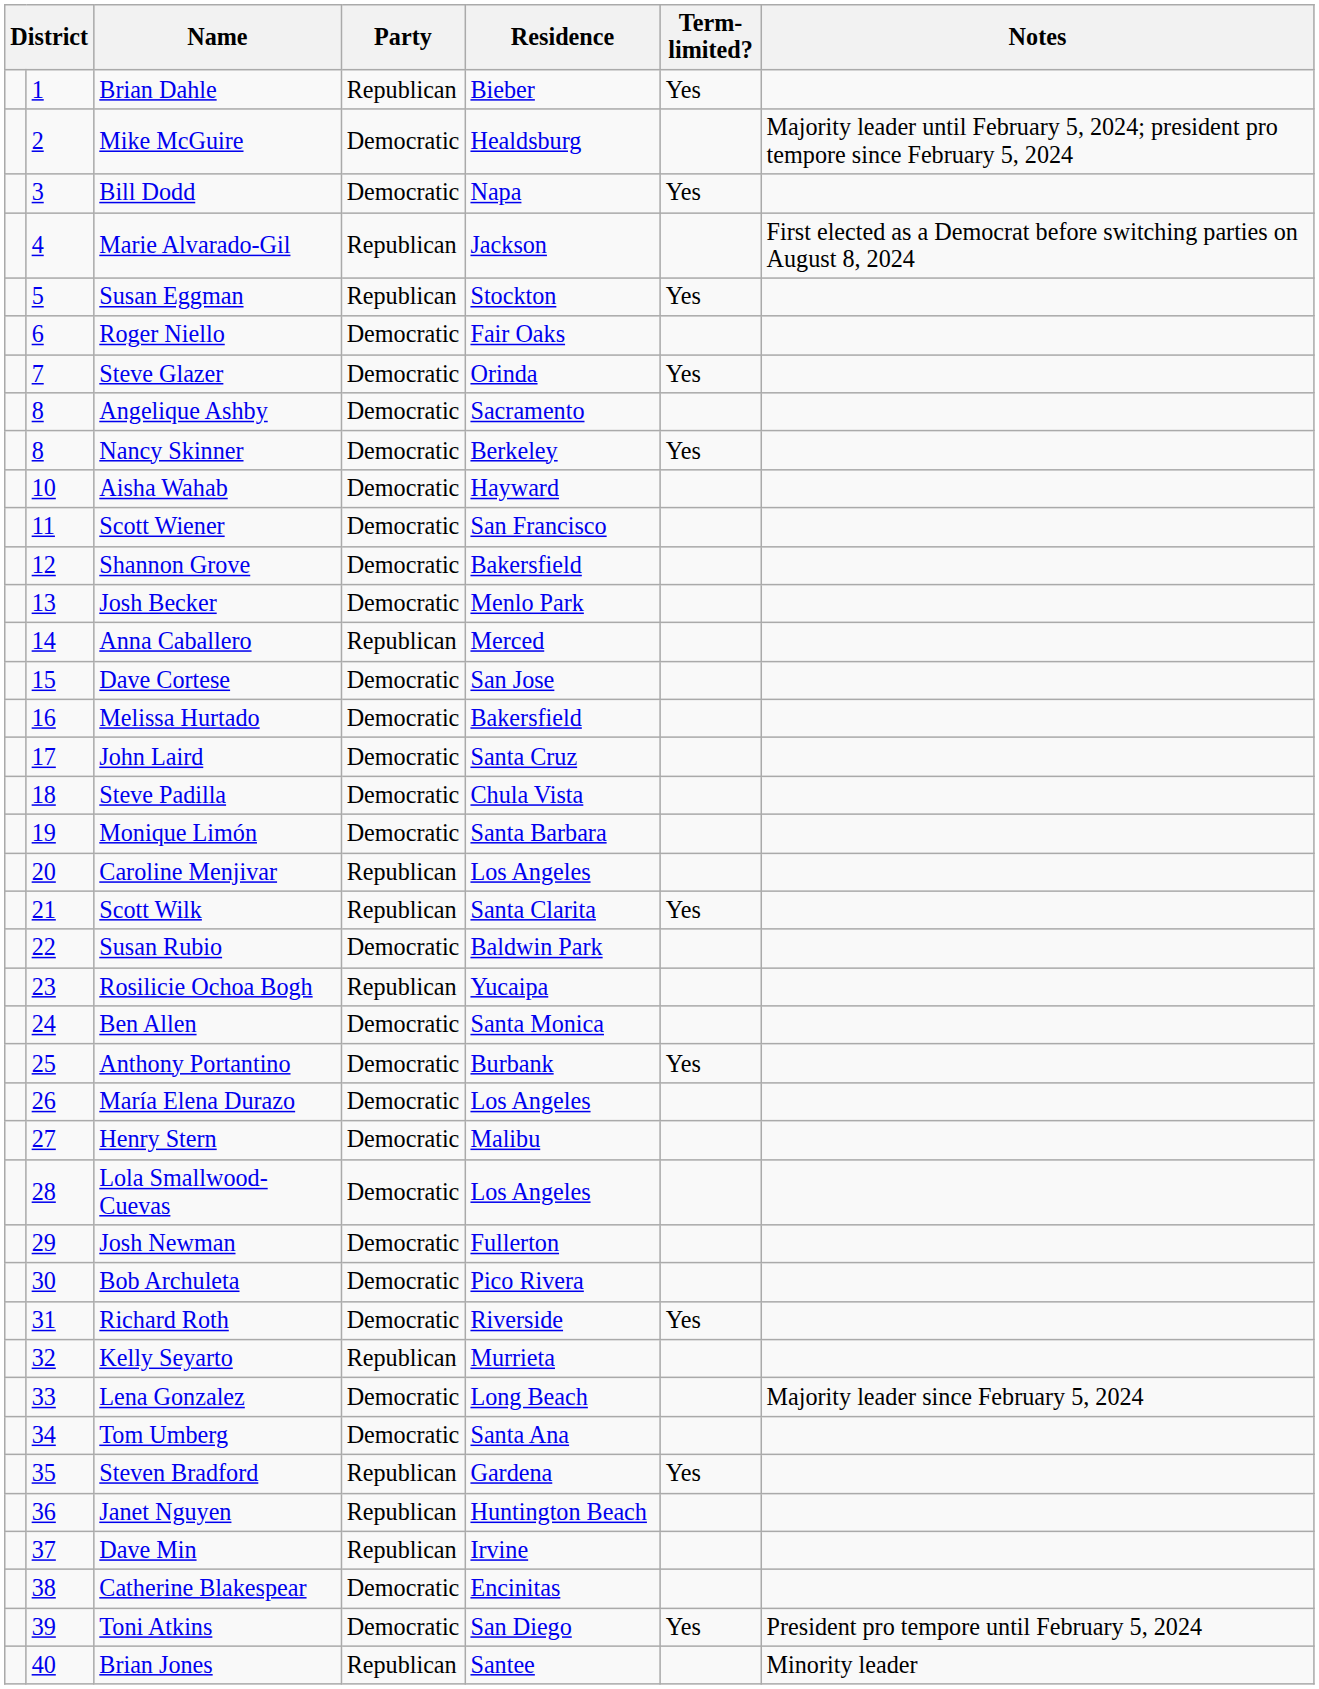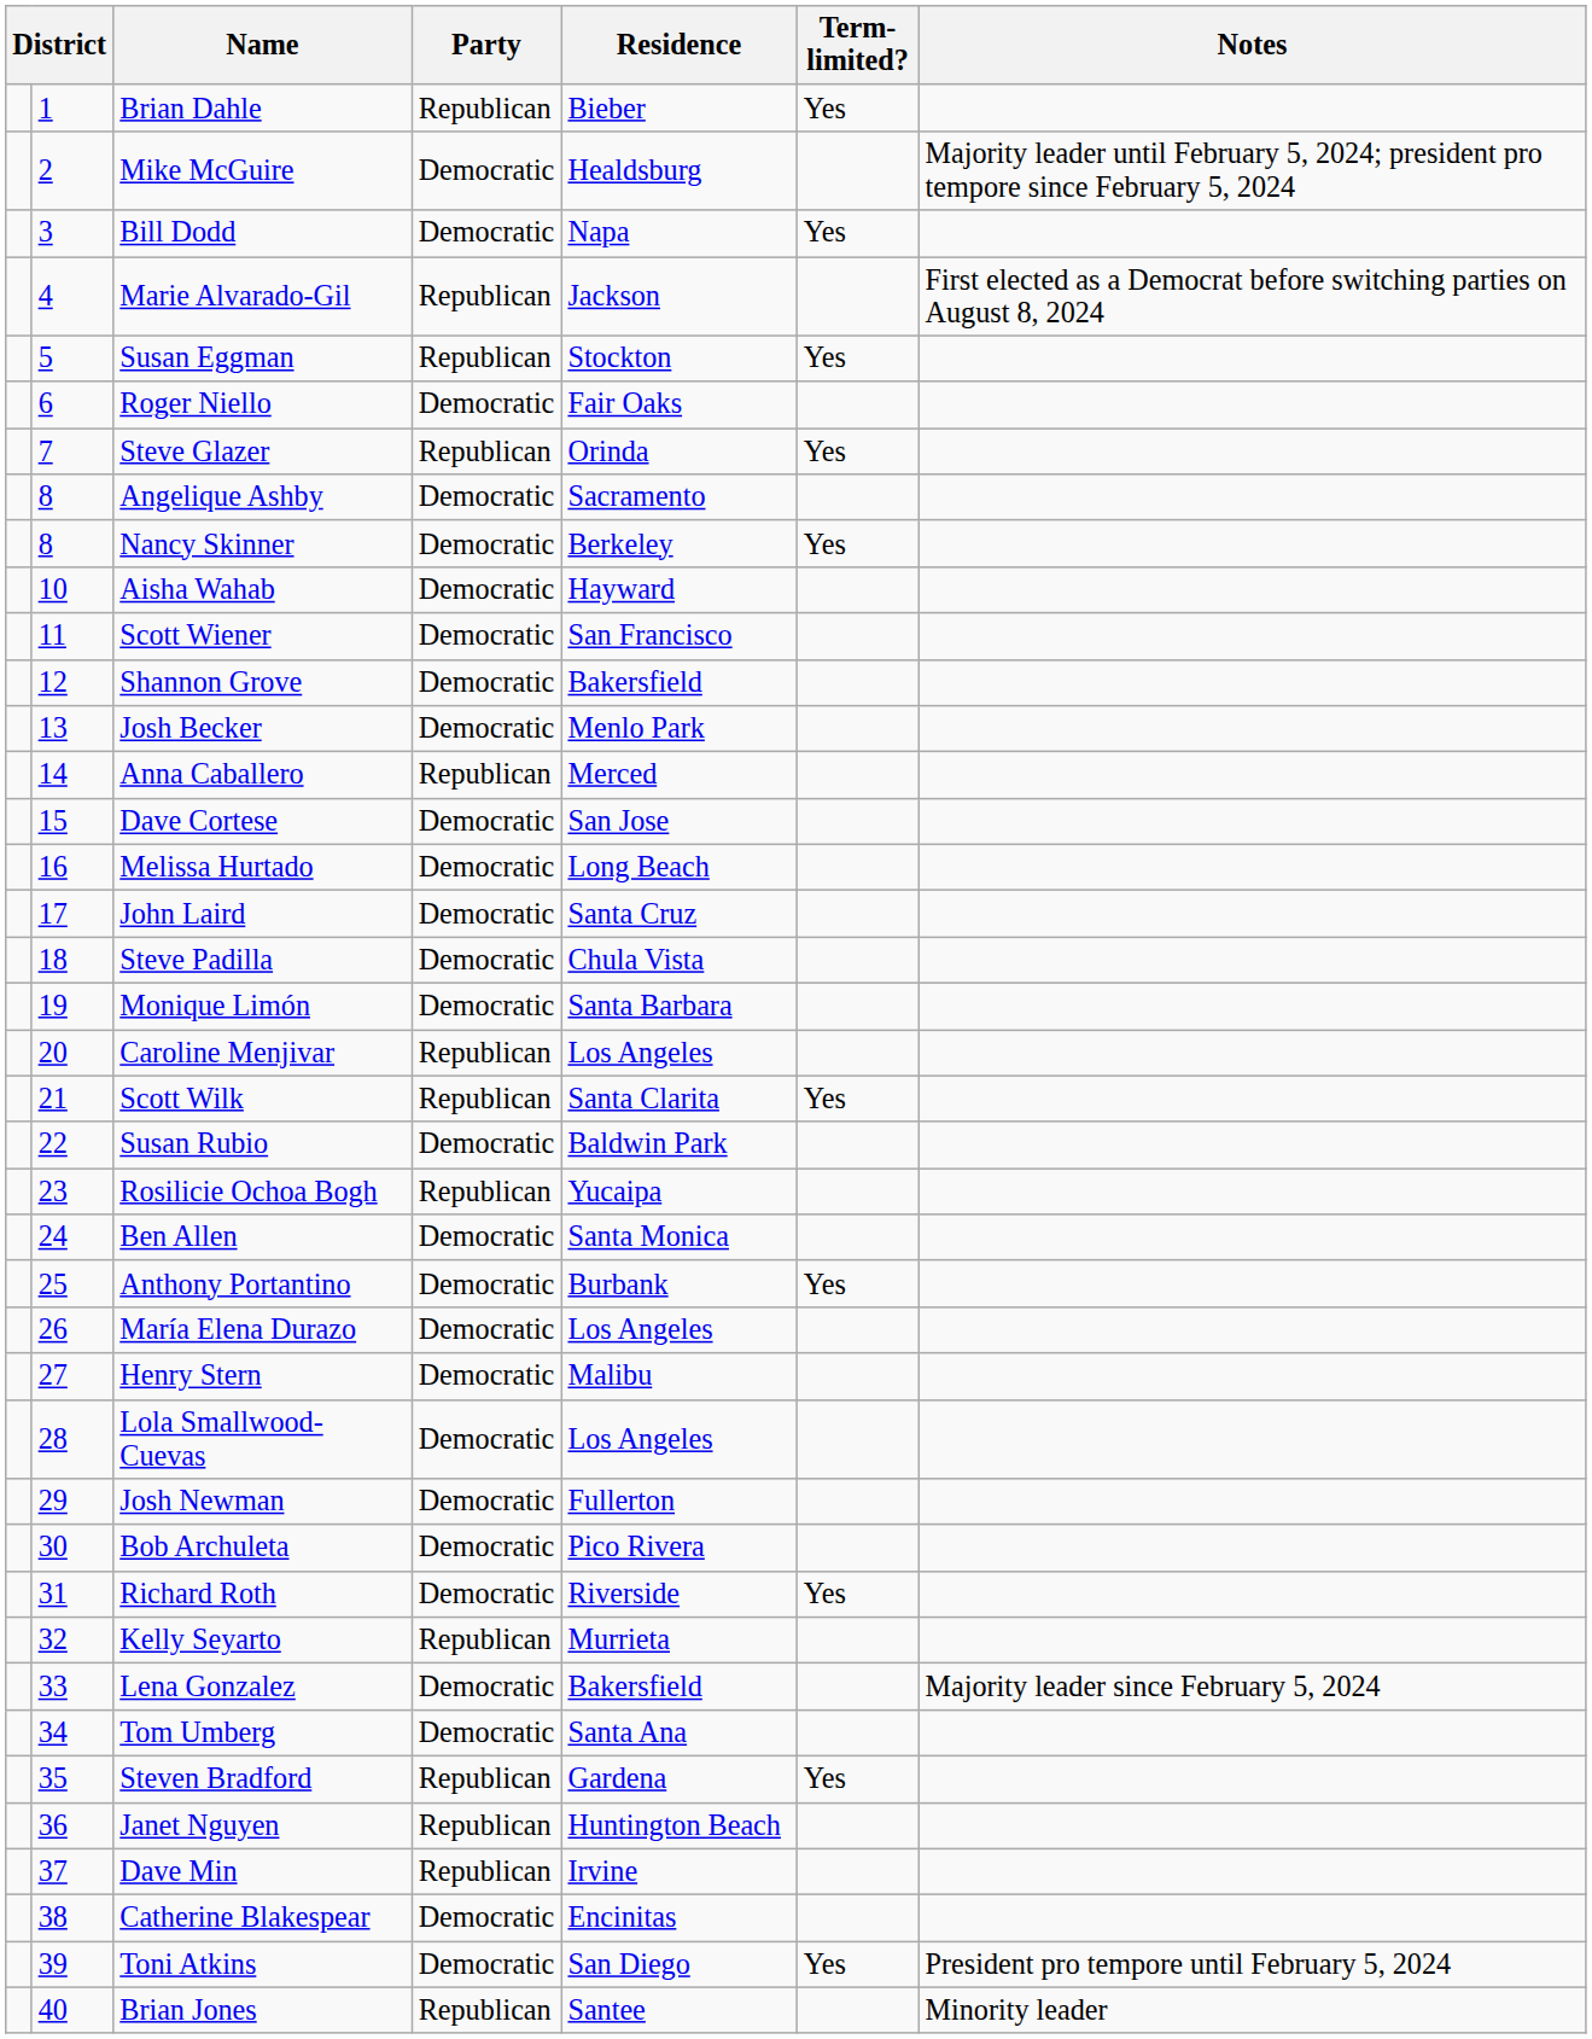 <table class="wikitable">
 <tr>
 <th scope="col" width="30" colspan="2">District</th>
 <th scope="col" width="170">Name</th>
 <th scope="col" width="70">Party</th>
 <th scope="col" width="130">Residence</th>
 <th scope="col" width="60">Term-limited?</th>
 <th scope="col" width="410">Notes</th>
 </tr>
 <tr>
 <td></td>
 <td><a href='#'>1</a></td>
 <td><a href='#'>Brian Dahle</a></td>
 <td>Republican</td>
 <td><a href='#'>Bieber</a></td>
 <td>Yes</td>
 <td></td>
 </tr>
 <tr>
 <td></td>
 <td><a href='#'>2</a></td>
 <td><a href='#'>Mike McGuire</a></td>
 <td>Democratic</td>
 <td><a href='#'>Healdsburg</a></td>
 <td></td>
 <td>Majority leader until February 5, 2024; president pro tempore since February 5, 2024</td>
 </tr>
 <tr>
 <td></td>
 <td><a href='#'>3</a></td>
 <td><a href='#'>Bill Dodd</a></td>
 <td>Democratic</td>
 <td><a href='#'>Napa</a></td>
 <td>Yes</td>
 <td></td>
 </tr>
 <tr>
 <td></td>
 <td><a href='#'>4</a></td>
 <td><a href='#'>Marie Alvarado-Gil</a></td>
 <td>Republican</td>
 <td><a href='#'>Jackson</a></td>
 <td></td>
 <td>First elected as a Democrat before switching parties on August 8, 2024</td>
 </tr>
 <tr>
 <td></td>
 <td><a href='#'>5</a></td>
 <td><a href='#'>Susan Eggman</a></td>
 <td>Republican</td>
 <td><a href='#'>Stockton</a></td>
 <td>Yes</td>
 <td></td>
 </tr>
 <tr>
 <td></td>
 <td><a href='#'>6</a></td>
 <td><a href='#'>Roger Niello</a></td>
 <td>Democratic</td>
 <td><a href='#'>Fair Oaks</a></td>
 <td></td>
 <td></td>
 </tr>
 <tr>
 <td></td>
 <td><a href='#'>7</a></td>
 <td><a href='#'>Steve Glazer</a></td>
-<td>Democratic</td>
+<td>Republican</td>
 <td><a href='#'>Orinda</a></td>
 <td>Yes</td>
 <td></td>
 </tr>
 <tr>
 <td></td>
 <td><a href='#'>8</a></td>
 <td><a href='#'>Angelique Ashby</a></td>
 <td>Democratic</td>
 <td><a href='#'>Sacramento</a></td>
 <td></td>
 <td></td>
 </tr>
 <tr>
 <td></td>
 <td><a href='#'>8</a></td>
 <td><a href='#'>Nancy Skinner</a></td>
 <td>Democratic</td>
 <td><a href='#'>Berkeley</a></td>
 <td>Yes</td>
 <td></td>
 </tr>
 <tr>
 <td></td>
 <td><a href='#'>10</a></td>
 <td><a href='#'>Aisha Wahab</a></td>
 <td>Democratic</td>
 <td><a href='#'>Hayward</a></td>
 <td></td>
 <td></td>
 </tr>
 <tr>
 <td></td>
 <td><a href='#'>11</a></td>
 <td><a href='#'>Scott Wiener</a></td>
 <td>Democratic</td>
 <td><a href='#'>San Francisco</a></td>
 <td></td>
 <td></td>
 </tr>
 <tr>
 <td></td>
 <td><a href='#'>12</a></td>
 <td><a href='#'>Shannon Grove</a></td>
 <td>Democratic</td>
 <td><a href='#'>Bakersfield</a></td>
 <td></td>
 <td></td>
 </tr>
 <tr>
 <td></td>
 <td><a href='#'>13</a></td>
 <td><a href='#'>Josh Becker</a></td>
 <td>Democratic</td>
 <td><a href='#'>Menlo Park</a></td>
 <td></td>
 <td></td>
 </tr>
 <tr>
 <td></td>
 <td><a href='#'>14</a></td>
 <td><a href='#'>Anna Caballero</a></td>
 <td>Republican</td>
 <td><a href='#'>Merced</a></td>
 <td></td>
 <td></td>
 </tr>
 <tr>
 <td></td>
 <td><a href='#'>15</a></td>
 <td><a href='#'>Dave Cortese</a></td>
 <td>Democratic</td>
 <td><a href='#'>San Jose</a></td>
 <td></td>
 <td></td>
 </tr>
 <tr>
 <td></td>
 <td><a href='#'>16</a></td>
 <td><a href='#'>Melissa Hurtado</a></td>
 <td>Democratic</td>
-<td><a href='#'>Bakersfield</a></td>
+<td><a href='#'>Long Beach</a></td>
 <td></td>
 <td></td>
 </tr>
 <tr>
 <td></td>
 <td><a href='#'>17</a></td>
 <td><a href='#'>John Laird</a></td>
 <td>Democratic</td>
 <td><a href='#'>Santa Cruz</a></td>
 <td></td>
 <td></td>
 </tr>
 <tr>
 <td></td>
 <td><a href='#'>18</a></td>
 <td><a href='#'>Steve Padilla</a></td>
 <td>Democratic</td>
 <td><a href='#'>Chula Vista</a></td>
 <td></td>
 <td></td>
 </tr>
 <tr>
 <td></td>
 <td><a href='#'>19</a></td>
 <td><a href='#'>Monique Limón</a></td>
 <td>Democratic</td>
 <td><a href='#'>Santa Barbara</a></td>
 <td></td>
 <td></td>
 </tr>
 <tr>
 <td></td>
 <td><a href='#'>20</a></td>
 <td><a href='#'>Caroline Menjivar</a></td>
 <td>Republican</td>
 <td><a href='#'>Los Angeles</a></td>
 <td></td>
 <td></td>
 </tr>
 <tr>
 <td></td>
 <td><a href='#'>21</a></td>
 <td><a href='#'>Scott Wilk</a></td>
 <td>Republican</td>
 <td><a href='#'>Santa Clarita</a></td>
 <td>Yes</td>
 <td></td>
 </tr>
 <tr>
 <td></td>
 <td><a href='#'>22</a></td>
 <td><a href='#'>Susan Rubio</a></td>
 <td>Democratic</td>
 <td><a href='#'>Baldwin Park</a></td>
 <td></td>
 <td></td>
 </tr>
 <tr>
 <td></td>
 <td><a href='#'>23</a></td>
 <td><a href='#'>Rosilicie Ochoa Bogh</a></td>
 <td>Republican</td>
 <td><a href='#'>Yucaipa</a></td>
 <td></td>
 <td></td>
 </tr>
 <tr>
 <td></td>
 <td><a href='#'>24</a></td>
 <td><a href='#'>Ben Allen</a></td>
 <td>Democratic</td>
 <td><a href='#'>Santa Monica</a></td>
 <td></td>
 <td></td>
 </tr>
 <tr>
 <td></td>
 <td><a href='#'>25</a></td>
 <td><a href='#'>Anthony Portantino</a></td>
 <td>Democratic</td>
 <td><a href='#'>Burbank</a></td>
 <td>Yes</td>
 <td></td>
 </tr>
 <tr>
 <td></td>
 <td><a href='#'>26</a></td>
 <td><a href='#'>María Elena Durazo</a></td>
 <td>Democratic</td>
 <td><a href='#'>Los Angeles</a></td>
 <td></td>
 <td></td>
 </tr>
 <tr>
 <td></td>
 <td><a href='#'>27</a></td>
 <td><a href='#'>Henry Stern</a></td>
 <td>Democratic</td>
 <td><a href='#'>Malibu</a></td>
 <td></td>
 <td></td>
 </tr>
 <tr>
 <td></td>
 <td><a href='#'>28</a></td>
 <td><a href='#'>Lola Smallwood-Cuevas</a></td>
 <td>Democratic</td>
 <td><a href='#'>Los Angeles</a></td>
 <td></td>
 <td></td>
 </tr>
 <tr>
 <td></td>
 <td><a href='#'>29</a></td>
 <td><a href='#'>Josh Newman</a></td>
 <td>Democratic</td>
 <td><a href='#'>Fullerton</a></td>
 <td></td>
 <td></td>
 </tr>
 <tr>
 <td></td>
 <td><a href='#'>30</a></td>
 <td><a href='#'>Bob Archuleta</a></td>
 <td>Democratic</td>
 <td><a href='#'>Pico Rivera</a></td>
 <td></td>
 <td></td>
 </tr>
 <tr>
 <td></td>
 <td><a href='#'>31</a></td>
 <td><a href='#'>Richard Roth</a></td>
 <td>Democratic</td>
 <td><a href='#'>Riverside</a></td>
 <td>Yes</td>
 <td></td>
 </tr>
 <tr>
 <td></td>
 <td><a href='#'>32</a></td>
 <td><a href='#'>Kelly Seyarto</a></td>
 <td>Republican</td>
 <td><a href='#'>Murrieta</a></td>
 <td></td>
 <td></td>
 </tr>
 <tr>
 <td></td>
 <td><a href='#'>33</a></td>
 <td><a href='#'>Lena Gonzalez</a></td>
 <td>Democratic</td>
-<td><a href='#'>Long Beach</a></td>
+<td><a href='#'>Bakersfield</a></td>
 <td></td>
 <td>Majority leader since February 5, 2024</td>
 </tr>
 <tr>
 <td></td>
 <td><a href='#'>34</a></td>
 <td><a href='#'>Tom Umberg</a></td>
 <td>Democratic</td>
 <td><a href='#'>Santa Ana</a></td>
 <td></td>
 <td></td>
 </tr>
 <tr>
 <td></td>
 <td><a href='#'>35</a></td>
 <td><a href='#'>Steven Bradford</a></td>
 <td>Republican</td>
 <td><a href='#'>Gardena</a></td>
 <td>Yes</td>
 <td></td>
 </tr>
 <tr>
 <td></td>
 <td><a href='#'>36</a></td>
 <td><a href='#'>Janet Nguyen</a></td>
 <td>Republican</td>
 <td><a href='#'>Huntington Beach</a></td>
 <td></td>
 <td></td>
 </tr>
 <tr>
 <td></td>
 <td><a href='#'>37</a></td>
 <td><a href='#'>Dave Min</a></td>
 <td>Republican</td>
 <td><a href='#'>Irvine</a></td>
 <td></td>
 <td></td>
 </tr>
 <tr>
 <td></td>
 <td><a href='#'>38</a></td>
 <td><a href='#'>Catherine Blakespear</a></td>
 <td>Democratic</td>
 <td><a href='#'>Encinitas</a></td>
 <td></td>
 <td></td>
 </tr>
 <tr>
 <td></td>
 <td><a href='#'>39</a></td>
 <td><a href='#'>Toni Atkins</a></td>
 <td>Democratic</td>
 <td><a href='#'>San Diego</a></td>
 <td>Yes</td>
 <td>President pro tempore until February 5, 2024</td>
 </tr>
 <tr>
 <td></td>
 <td><a href='#'>40</a></td>
 <td><a href='#'>Brian Jones</a></td>
 <td>Republican</td>
 <td><a href='#'>Santee</a></td>
 <td></td>
 <td>Minority leader</td>
 </tr>
 </table>
